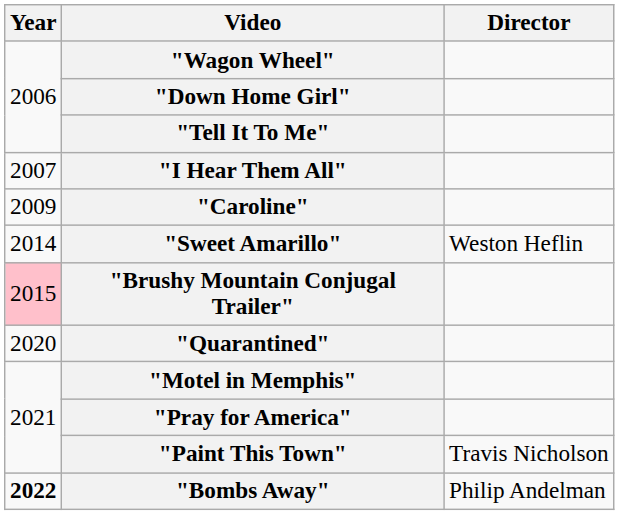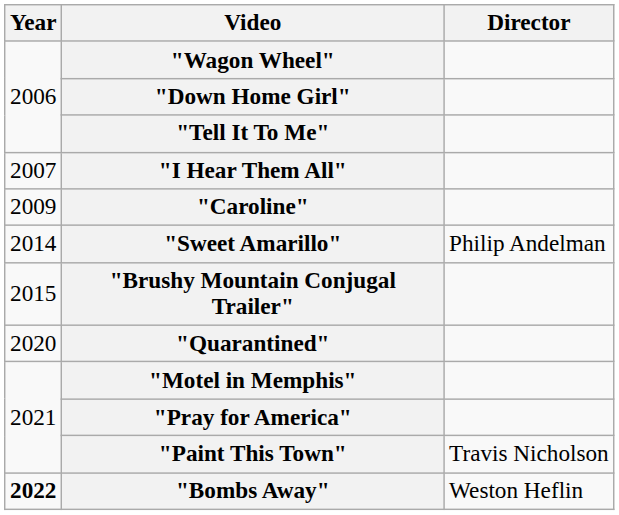 <table class="wikitable plainrowheaders">
 <tr>
 <th>Year</th>
 <th style="width:16em;">Video</th>
 <th>Director</th>
 </tr>
 <tr>
 <td rowspan="3">2006</td>
 <th scope="row">"Wagon Wheel"</th>
 <td></td>
 </tr>
 <tr>
 <th scope="row">"Down Home Girl"</th>
 <td></td>
 </tr>
 <tr>
 <th scope="row">"Tell It To Me"</th>
 <td></td>
 </tr>
 <tr>
 <td>2007</td>
 <th scope="row">"I Hear Them All"</th>
 <td></td>
 </tr>
 <tr>
 <td>2009</td>
 <th scope="row">"Caroline"</th>
 <td></td>
 </tr>
 <tr>
 <td>2014</td>
 <th scope="row">"Sweet Amarillo"</th>
-<td>Weston Heflin</td>
+<td>Philip Andelman</td>
 </tr>
 <tr>
-<td style="background: pink;">2015</td>
+<td>2015</td>
 <th scope="row">"Brushy Mountain Conjugal Trailer"</th>
 <td></td>
 </tr>
 <tr>
 <td>2020</td>
 <th scope="row">"Quarantined"</th>
 <td></td>
 </tr>
 <tr>
 <td rowspan="3">2021</td>
 <th scope="row">"Motel in Memphis"</th>
 <td></td>
 </tr>
 <tr>
 <th scope="row">"Pray for America"</th>
 <td></td>
 </tr>
 <tr>
 <th scope="row">"Paint This Town"</th>
 <td>Travis Nicholson</td>
 </tr>
 <tr>
 <td><strong>2022</strong></td>
 <th scope="row">"Bombs Away" </th>
-<td>Philip Andelman</td>
+<td>Weston Heflin</td>
 </tr>
 </table>
